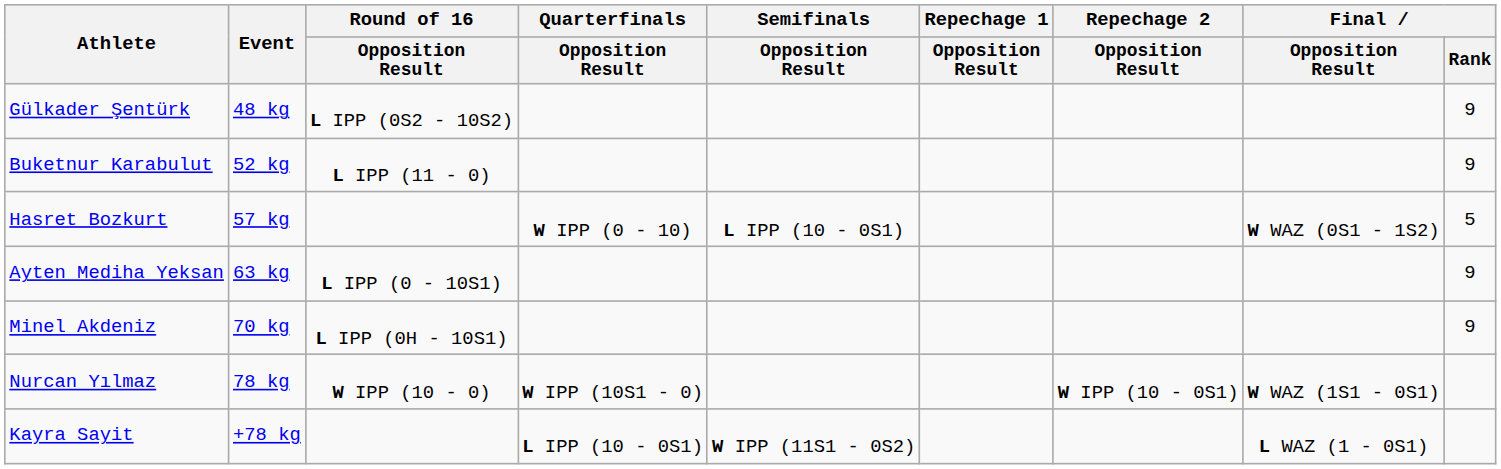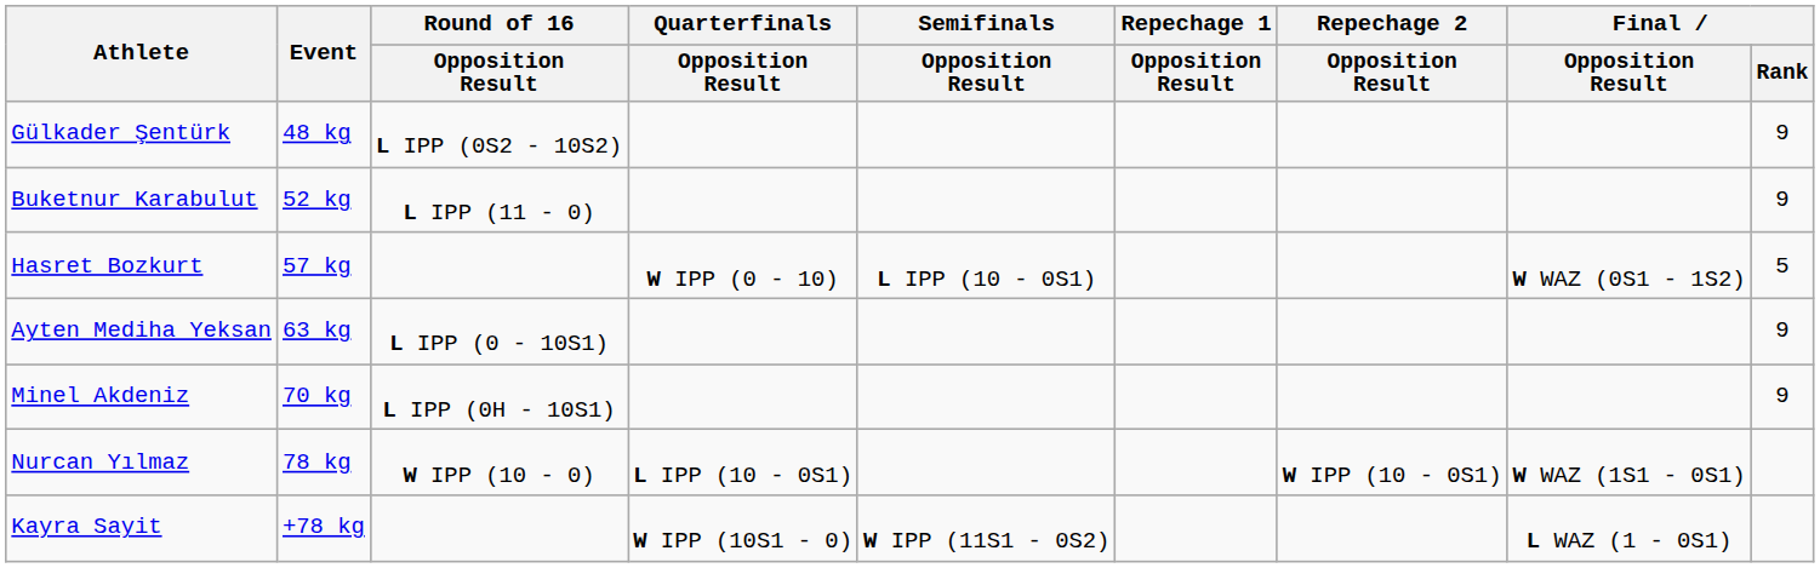 <table class="wikitable" style="font-size:90%">
 <tr>
 <th rowspan="2">Athlete</th>
 <th rowspan="2">Event</th>
 <th>Round of 16</th>
 <th>Quarterfinals</th>
 <th>Semifinals</th>
 <th>Repechage 1</th>
 <th>Repechage 2</th>
 <th colspan=2>Final / </th>
 </tr>
 <tr style="font-size:95%">
 <th>Opposition<br>Result</th>
 <th>Opposition<br>Result</th>
 <th>Opposition<br>Result</th>
 <th>Opposition<br>Result</th>
 <th>Opposition<br>Result</th>
 <th>Opposition<br>Result</th>
 <th>Rank</th>
 </tr>
 <tr align=center>
 <td align=left><a href='#'>Gülkader Şentürk</a></td>
 <td align=left><a href='#'>48 kg</a></td>
 <td><br><strong>L</strong> IPP (0S2 - 10S2)</td>
 <td></td>
 <td></td>
 <td></td>
 <td></td>
 <td></td>
 <td>9</td>
 </tr>
 <tr align=center>
 <td align=left><a href='#'>Buketnur Karabulut</a></td>
 <td align=left><a href='#'>52 kg</a></td>
 <td><br><strong>L</strong> IPP (11 - 0)</td>
 <td></td>
 <td></td>
 <td></td>
 <td></td>
 <td></td>
 <td>9</td>
 </tr>
 <tr align=center>
 <td align=left><a href='#'>Hasret Bozkurt</a></td>
 <td align=left><a href='#'>57 kg</a></td>
 <td></td>
 <td><br><strong>W</strong> IPP (0 - 10)</td>
 <td><br><strong>L</strong> IPP (10 - 0S1)</td>
 <td></td>
 <td></td>
 <td><br><strong>W</strong> WAZ (0S1 - 1S2)</td>
 <td>5</td>
 </tr>
 <tr align=center>
 <td align=left><a href='#'>Ayten Mediha Yeksan</a></td>
 <td align=left><a href='#'>63 kg</a></td>
 <td><br><strong>L</strong> IPP (0 - 10S1)</td>
 <td></td>
 <td></td>
 <td></td>
 <td></td>
 <td></td>
 <td>9</td>
 </tr>
 <tr align=center>
 <td align=left><a href='#'>Minel Akdeniz</a></td>
 <td align=left><a href='#'>70 kg</a></td>
 <td><br><strong>L</strong> IPP (0H - 10S1)</td>
 <td></td>
 <td></td>
 <td></td>
 <td></td>
 <td></td>
 <td>9</td>
 </tr>
 <tr align=center>
 <td align=left><a href='#'>Nurcan Yılmaz</a></td>
 <td align=left><a href='#'>78 kg</a></td>
 <td><br><strong>W</strong> IPP (10 - 0)</td>
-<td><br><strong>W</strong> IPP (10S1 - 0)</td>
+<td><br><strong>L</strong> IPP (10 - 0S1)</td>
 <td></td>
 <td></td>
 <td><br><strong>W</strong> IPP (10 - 0S1)</td>
 <td><br><strong>W</strong> WAZ (1S1 - 0S1)</td>
 <td></td>
 </tr>
 <tr align=center>
 <td align=left><a href='#'>Kayra Sayit</a></td>
 <td align=left><a href='#'>+78 kg</a></td>
 <td></td>
-<td><br><strong>L</strong> IPP (10 - 0S1)</td>
+<td><br><strong>W</strong> IPP (10S1 - 0)</td>
 <td><br><strong>W</strong> IPP (11S1 - 0S2)</td>
 <td></td>
 <td></td>
 <td><br><strong>L</strong> WAZ (1 - 0S1)</td>
 <td></td>
 </tr>
 </table>
